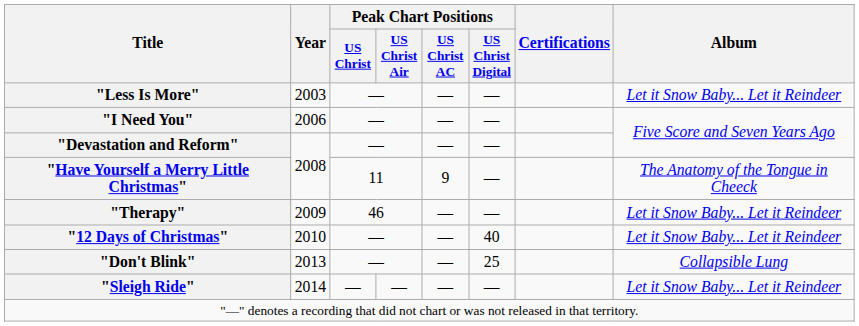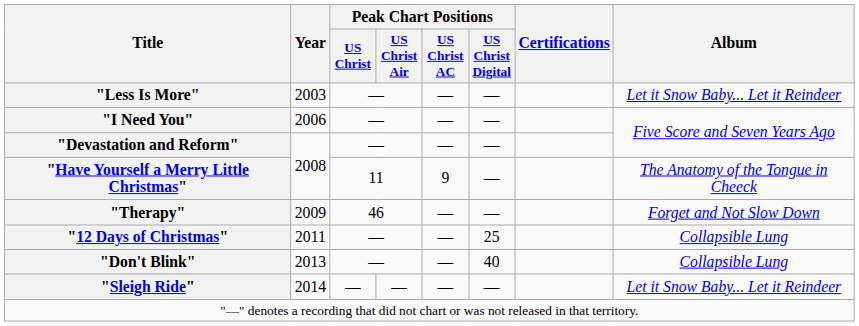 <table class="wikitable plainrowheaders" style="text-align:center;">
 <tr>
 <th rowspan="2">Title</th>
 <th rowspan="2">Year</th>
 <th colspan="4">Peak Chart Positions</th>
 <th rowspan="2"><a href='#'>Certifications</a><br></th>
 <th rowspan="2">Album</th>
 </tr>
 <tr>
 <th scope="col" style="width:3em;font-size:85%;"><a href='#'>US<br>Christ</a><br></th>
 <th scope="col" style="width:3em;font-size:85%;"><a href='#'>US<br>Christ<br>Air</a><br></th>
 <th scope="col" style="width:3em;font-size:85%;"><a href='#'>US<br>Christ<br>AC</a><br></th>
 <th scope="col" style="width:3em;font-size:85%;"><a href='#'>US<br>Christ<br>Digital</a><br></th>
 </tr>
 <tr>
 <th scope="row">"Less Is More"</th>
 <td>2003</td>
 <td colspan="2">—</td>
 <td>—</td>
 <td>—</td>
 <td></td>
 <td><em><a href='#'>Let it Snow Baby... Let it Reindeer</a></em></td>
 </tr>
 <tr>
 <th scope="row">"I Need You"</th>
 <td>2006</td>
 <td colspan="2">—</td>
 <td>—</td>
 <td>—</td>
 <td></td>
 <td rowspan="2"><em><a href='#'>Five Score and Seven Years Ago</a></em></td>
 </tr>
 <tr>
 <th scope="row">"Devastation and Reform"</th>
 <td rowspan="2">2008</td>
 <td colspan="2">—</td>
 <td>—</td>
 <td>—</td>
 <td></td>
 </tr>
 <tr>
 <th scope="row">"<a href='#'>Have Yourself a Merry Little Christmas</a>"</th>
 <td colspan="2">11</td>
 <td>9</td>
 <td>—</td>
 <td></td>
 <td><em><a href='#'>The Anatomy of the Tongue in Cheeck</a></em></td>
 </tr>
 <tr>
 <th scope="row">"Therapy"</th>
 <td>2009</td>
 <td colspan="2">46</td>
 <td>—</td>
 <td>—</td>
 <td></td>
-<td><em><a href='#'>Let it Snow Baby... Let it Reindeer</a></em></td>
+<td><em><a href='#'>Forget and Not Slow Down</a></em></td>
 </tr>
 <tr>
 <th scope="row">"<a href='#'>12 Days of Christmas</a>"</th>
-<td>2010</td>
+<td>2011</td>
 <td colspan="2">—</td>
 <td>—</td>
-<td>40</td>
+<td>25</td>
 <td></td>
-<td><em><a href='#'>Let it Snow Baby... Let it Reindeer</a></em></td>
+<td><em><a href='#'>Collapsible Lung</a></em></td>
 </tr>
 <tr>
 </tr>
 <tr>
 <th scope="row">"Don't Blink"</th>
 <td>2013</td>
 <td colspan="2">—</td>
 <td>—</td>
-<td>25</td>
+<td>40</td>
 <td></td>
 <td><em><a href='#'>Collapsible Lung</a></em></td>
 </tr>
 <tr>
 <th scope="row">"<a href='#'>Sleigh Ride</a>"</th>
 <td>2014</td>
 <td>—</td>
 <td>—</td>
 <td>—</td>
 <td>—</td>
 <td></td>
 <td><em><a href='#'>Let it Snow Baby... Let it Reindeer</a></em></td>
 </tr>
 <tr>
 <td colspan="11" style="font-size:85%">"—" denotes a recording that did not chart or was not released in that territory.</td>
 </tr>
 </table>
